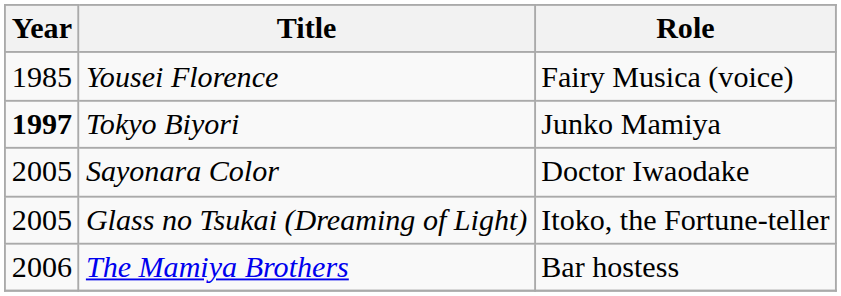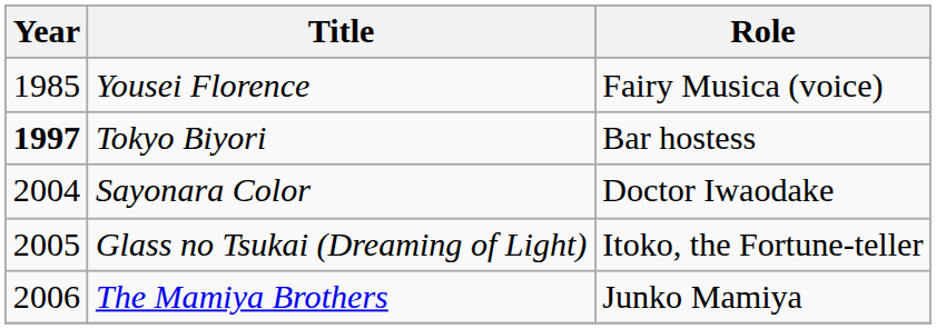 <table class="wikitable">
 <tr>
 <th>Year</th>
 <th>Title</th>
 <th>Role</th>
 </tr>
 <tr>
 <td>1985</td>
 <td><em>Yousei Florence</em></td>
 <td>Fairy Musica (voice)</td>
 </tr>
 <tr>
 <td><strong>1997</strong></td>
 <td><em>Tokyo Biyori</em></td>
-<td>Junko Mamiya</td>
+<td>Bar hostess</td>
 </tr>
 <tr>
-<td>2005</td>
+<td>2004</td>
 <td><em>Sayonara Color</em></td>
 <td>Doctor Iwaodake</td>
 </tr>
 <tr>
 <td>2005</td>
 <td><em>Glass no Tsukai (Dreaming of Light)</em></td>
 <td>Itoko, the Fortune-teller</td>
 </tr>
 <tr>
 <td>2006</td>
 <td><em><a href='#'>The Mamiya Brothers</a></em></td>
-<td>Bar hostess</td>
+<td>Junko Mamiya</td>
 </tr>
 <tr>
 </tr>
 </table>
